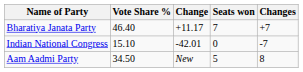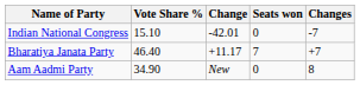 <table class="wikitable sortable">
 <tr>
 <th>Name of Party</th>
 <th>Vote Share %</th>
 <th>Change</th>
 <th>Seats won</th>
 <th>Changes</th>
 </tr>
 <tr>
+<td><a href='#'>Indian National Congress</a></td>
+<td>15.10</td>
+<td>-42.01</td>
+<td>0</td>
+<td>-7</td>
+</tr>
+<tr>
 <td><a href='#'>Bharatiya Janata Party</a></td>
 <td>46.40</td>
 <td>+11.17</td>
 <td>7</td>
 <td>+7</td>
 </tr>
 <tr>
-<td><a href='#'>Indian National Congress</a></td>
-<td>15.10</td>
-<td>-42.01</td>
+<td><a href='#'>Aam Aadmi Party</a></td>
+<td>34.90</td>
+<td><em>New</em></td>
 <td>0</td>
-<td>-7</td>
-</tr>
-<tr>
-<td><a href='#'>Aam Aadmi Party</a></td>
-<td>34.50</td>
-<td><em>New</em></td>
-<td>5</td>
 <td>8</td>
 </tr>
 </table>
